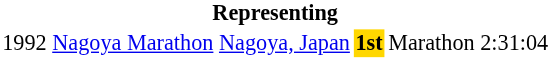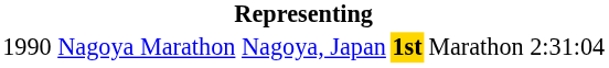 <table>
 <tr>
 <th colspan="6">Representing </th>
 </tr>
 <tr>
-<td>1992</td>
+<td>1990</td>
 <td><a href='#'>Nagoya Marathon</a></td>
 <td><a href='#'>Nagoya, Japan</a></td>
 <td bgcolor=gold><strong>1st</strong></td>
 <td>Marathon</td>
 <td>2:31:04</td>
 </tr>
 </table>
